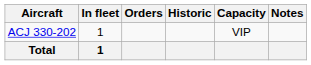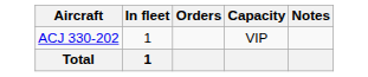 <table class="wikitable" style="margin:0.5em auto">
 <tr>
 <th>Aircraft</th>
 <th>In fleet</th>
 <th>Orders</th>
-<th>Historic</th>
 <th>Capacity</th>
 <th>Notes</th>
 </tr>
 <tr>
 <td align=center><a href='#'>ACJ 330-202</a></td>
 <td align=center>1</td>
-<td align=center></td>
 <td align=center></td>
 <td align=center>VIP</td>
 <td align=center></td>
 </tr>
 <tr>
 <th>Total</th>
 <th>1</th>
 <th></th>
 <th></th>
 <th></th>
-<th></th>
 </tr>
 </table>
